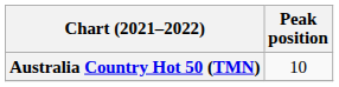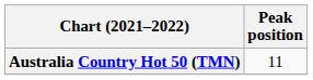 <table class="wikitable sortable plainrowheaders" style="text-align:center">
 <tr>
 <th scope="col">Chart (2021–2022)</th>
 <th scope="col">Peak<br>position</th>
 </tr>
 <tr>
 <th scope="row">Australia <a href='#'>Country Hot 50</a> (<a href='#'>TMN</a>)</th>
-<td>10</td>
+<td>11</td>
 </tr>
 <tr>
 </tr>
 <tr>
 </tr>
 <tr>
 </tr>
 <tr>
 </tr>
 <tr>
 </tr>
 </table>
